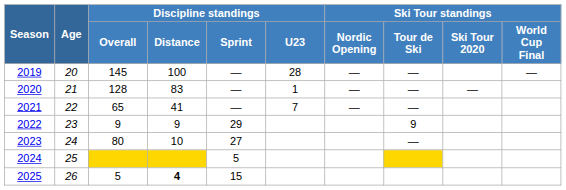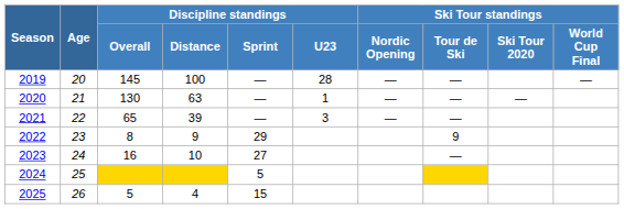 <table class="wikitable" style="font-size:95%; text-align:center; border:grey solid 1px; border-collapse:collapse; background:#ffffff;">
 <tr>
 <th style="background-color:#369; color:white; width:60px;" rowspan="2"> Season </th>
 <th style="background-color:#369; color:white; width:40px;" rowspan="2"> Age </th>
 <th style="background-color:#4180be; color:white;" colspan="4">Discipline standings</th>
 <th style="background-color:#4180be; color:white;" colspan="4">Ski Tour standings</th>
 </tr>
 <tr>
 <th style="background-color:#4180be; color:white; width:75px;">Overall</th>
 <th style="background-color:#4180be; color:white; width:75px;">Distance</th>
 <th style="background-color:#4180be; color:white; width:75px;">Sprint</th>
 <th style="background-color:#4180be; color:white; width:75px;">U23</th>
 <th style="background-color:#4180be; color:white; width:75px;">Nordic<br>Opening</th>
 <th style="background-color:#4180be; color:white; width:75px;">Tour de<br>Ski</th>
 <th style="background-color:#4180be; color:white; width:75px;">Ski Tour<br>2020</th>
 <th style="background-color:#4180be; color:white; width:75px;">World Cup<br>Final</th>
 </tr>
 <tr>
 <td><a href='#'>2019</a></td>
 <td><em>20</em></td>
 <td>145</td>
 <td>100</td>
 <td>—</td>
 <td>28</td>
 <td>—</td>
 <td>—</td>
 <td></td>
 <td>—</td>
 </tr>
 <tr>
 <td><a href='#'>2020</a></td>
 <td><em>21</em></td>
-<td>128</td>
-<td>83</td>
+<td>130</td>
+<td>63</td>
 <td>—</td>
 <td>1</td>
 <td>—</td>
 <td>—</td>
 <td>—</td>
 <td></td>
 </tr>
 <tr>
 <td><a href='#'>2021</a></td>
 <td><em>22</em></td>
 <td>65</td>
-<td>41</td>
+<td>39</td>
 <td>—</td>
-<td>7</td>
+<td>3</td>
 <td>—</td>
 <td>—</td>
 <td></td>
 <td></td>
 </tr>
 <tr>
 <td><a href='#'>2022</a></td>
 <td><em>23</em></td>
-<td>9</td>
+<td>8</td>
 <td>9</td>
 <td>29</td>
 <td></td>
 <td></td>
 <td>9</td>
 <td></td>
 <td></td>
 </tr>
 <tr>
 <td><a href='#'>2023</a></td>
 <td><em>24</em></td>
-<td>80</td>
+<td>16</td>
 <td>10</td>
 <td>27</td>
 <td></td>
 <td></td>
 <td>—</td>
 <td></td>
 <td></td>
 </tr>
 <tr>
 <td><a href='#'>2024</a></td>
 <td><em>25</em></td>
 <td style="background:gold;"></td>
 <td style="background:gold;"></td>
 <td>5</td>
 <td></td>
 <td></td>
 <td style="background:gold;"></td>
 <td></td>
 <td></td>
 </tr>
 <tr>
 <td><a href='#'>2025</a></td>
 <td><em>26</em></td>
 <td>5</td>
-<td><strong>4</strong></td>
+<td>4</td>
 <td>15</td>
 <td></td>
 <td></td>
 <td></td>
 <td></td>
 <td></td>
 </tr>
 </table>
